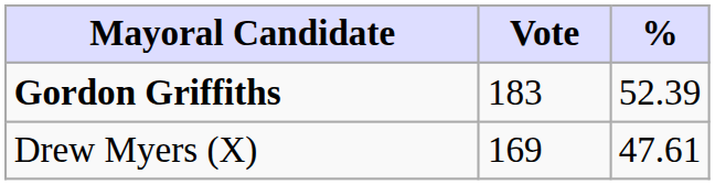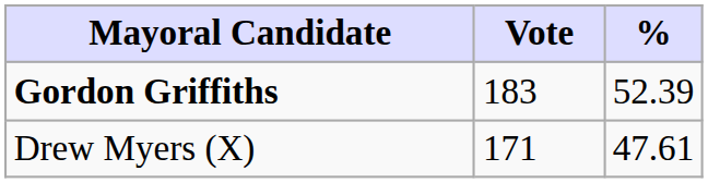 <table class="wikitable">
 <tr>
 <th style="background:#ddf; width:200px;">Mayoral Candidate</th>
 <th style="background:#ddf; width:50px;">Vote</th>
 <th style="background:#ddf; width:30px;">%</th>
 </tr>
 <tr>
 <td><strong>Gordon Griffiths</strong></td>
 <td>183</td>
 <td>52.39</td>
 </tr>
 <tr>
 <td>Drew Myers (X)</td>
-<td>169</td>
+<td>171</td>
 <td>47.61</td>
 </tr>
 </table>
